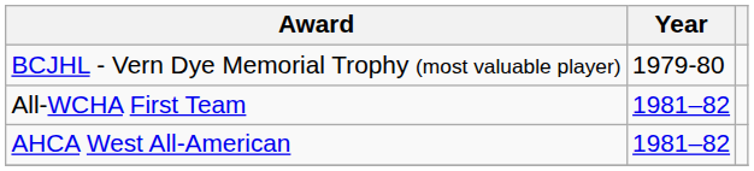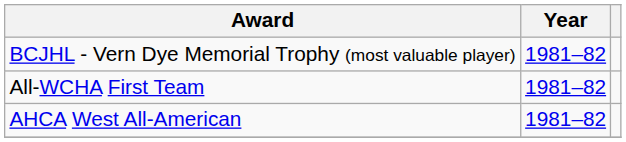 <table class="wikitable">
 <tr>
 <th>Award</th>
 <th>Year</th>
 <th></th>
 </tr>
 <tr>
 <td><a href='#'>BCJHL</a> - Vern Dye Memorial Trophy <small>(most valuable player)</small></td>
-<td>1979-80</td>
+<td><a href='#'>1981–82</a></td>
 <td></td>
 </tr>
 <tr>
 <td>All-<a href='#'>WCHA</a> <a href='#'>First Team</a></td>
 <td><a href='#'>1981–82</a></td>
 <td></td>
 </tr>
 <tr>
 <td><a href='#'>AHCA</a> <a href='#'>West All-American</a></td>
 <td><a href='#'>1981–82</a></td>
 <td></td>
 </tr>
 <tr>
 </tr>
 </table>
